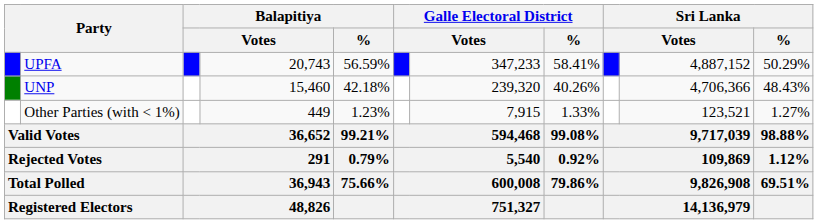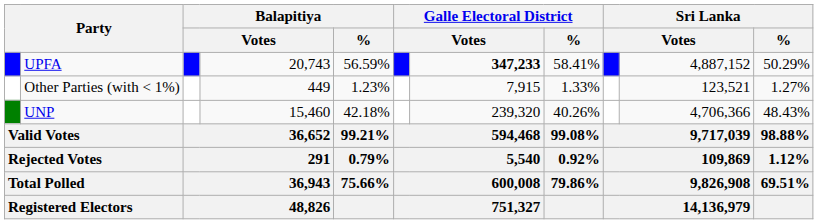 <table class="wikitable">
 <tr>
 <th colspan="2" width="144px"rowspan="2">Party</th>
 <th colspan="3" width="216px">Balapitiya</th>
 <th colspan="3" width="216px"><a href='#'>Galle Electoral District</a></th>
 <th colspan="3" width="216px">Sri Lanka</th>
 </tr>
 <tr>
 <th colspan="2" width="144px">Votes</th>
 <th>%</th>
 <th colspan="2" width="144px">Votes</th>
 <th>%</th>
 <th colspan="2" width="144px">Votes</th>
 <th>%</th>
 </tr>
 <tr>
 <td style="background-color:blue;" width="10px"></td>
 <td style="text-align:left;"><a href='#'>UPFA</a></td>
 <td style="background-color:blue;" width="10px"></td>
 <td style="text-align:right;">20,743</td>
 <td style="text-align:right;">56.59%</td>
 <td style="background-color:blue;" width="10px"></td>
-<td style="text-align:right;">347,233</td>
+<td style="text-align:right;"><strong>347,233</strong></td>
 <td style="text-align:right;">58.41%</td>
 <td style="background-color:blue;" width="10px"></td>
 <td style="text-align:right;">4,887,152</td>
 <td style="text-align:right;">50.29%</td>
+</tr>
+<tr>
+<td style="background-color:white;" width="10px"></td>
+<td style="text-align:left;">Other Parties (with < 1%)</td>
+<td style="background-color:white;" width="10px"></td>
+<td style="text-align:right;">449</td>
+<td style="text-align:right;">1.23%</td>
+<td style="background-color:white;" width="10px"></td>
+<td style="text-align:right;">7,915</td>
+<td style="text-align:right;">1.33%</td>
+<td style="background-color:white;" width="10px"></td>
+<td style="text-align:right;">123,521</td>
+<td style="text-align:right;">1.27%</td>
 </tr>
 <tr>
 <td style="background-color:green;" width="10px"></td>
 <td style="text-align:left;"><a href='#'>UNP</a></td>
 <td style="background-color:white;" width="10px"></td>
 <td style="text-align:right;">15,460</td>
 <td style="text-align:right;">42.18%</td>
 <td style="background-color:white;" width="10px"></td>
 <td style="text-align:right;">239,320</td>
 <td style="text-align:right;">40.26%</td>
 <td style="background-color:white;" width="10px"></td>
 <td style="text-align:right;">4,706,366</td>
 <td style="text-align:right;">48.43%</td>
-</tr>
-<tr>
-<td style="background-color:white;" width="10px"></td>
-<td style="text-align:left;">Other Parties (with < 1%)</td>
-<td style="background-color:white;" width="10px"></td>
-<td style="text-align:right;">449</td>
-<td style="text-align:right;">1.23%</td>
-<td style="background-color:white;" width="10px"></td>
-<td style="text-align:right;">7,915</td>
-<td style="text-align:right;">1.33%</td>
-<td style="background-color:white;" width="10px"></td>
-<td style="text-align:right;">123,521</td>
-<td style="text-align:right;">1.27%</td>
 </tr>
 <tr>
 <th colspan="2" width="144px"style="text-align:left;">Valid Votes</th>
 <th style="text-align:right;"colspan="2" width="144px">36,652</th>
 <th style="text-align:right;">99.21%</th>
 <th style="text-align:right;"colspan="2" width="144px">594,468</th>
 <th style="text-align:right;">99.08%</th>
 <th style="text-align:right;"colspan="2" width="144px">9,717,039</th>
 <th style="text-align:right;">98.88%</th>
 </tr>
 <tr>
 <th colspan="2" width="144px"style="text-align:left;">Rejected Votes</th>
 <th style="text-align:right;"colspan="2" width="144px">291</th>
 <th style="text-align:right;">0.79%</th>
 <th style="text-align:right;"colspan="2" width="144px">5,540</th>
 <th style="text-align:right;">0.92%</th>
 <th style="text-align:right;"colspan="2" width="144px">109,869</th>
 <th style="text-align:right;">1.12%</th>
 </tr>
 <tr>
 <th colspan="2" width="144px"style="text-align:left;">Total Polled</th>
 <th style="text-align:right;"colspan="2" width="144px">36,943</th>
 <th style="text-align:right;">75.66%</th>
 <th style="text-align:right;"colspan="2" width="144px">600,008</th>
 <th style="text-align:right;">79.86%</th>
 <th style="text-align:right;"colspan="2" width="144px">9,826,908</th>
 <th style="text-align:right;">69.51%</th>
 </tr>
 <tr>
 <th colspan="2" width="144px"style="text-align:left;">Registered Electors</th>
 <th style="text-align:right;"colspan="2" width="144px">48,826</th>
 <th></th>
 <th style="text-align:right;"colspan="2" width="144px">751,327</th>
 <th></th>
 <th style="text-align:right;"colspan="2" width="144px">14,136,979</th>
 <th></th>
 </tr>
 </table>
